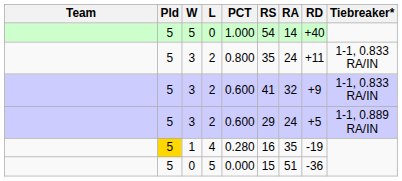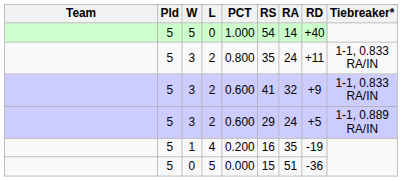 <table class=wikitable style="text-align:center">
 <tr>
 <th width=200>Team</th>
 <th width=20>Pld</th>
 <th width=20>W</th>
 <th width=20>L</th>
 <th width=40>PCT</th>
 <th width=20>RS</th>
 <th width=20>RA</th>
 <th width=20>RD</th>
 <th width=60>Tiebreaker*</th>
 </tr>
 <tr style="background:#ccffcc;">
 <td align=left><strong></strong></td>
 <td>5</td>
 <td>5</td>
 <td>0</td>
 <td>1.000</td>
 <td>54</td>
 <td>14</td>
 <td>+40</td>
 </tr>
 <tr>
 <td align=left></td>
 <td>5</td>
 <td>3</td>
 <td>2</td>
 <td>0.800</td>
 <td>35</td>
 <td>24</td>
 <td>+11</td>
 <td>1-1, 0.833 RA/IN</td>
 </tr>
 <tr style="background:#ccccff;">
 <td align=left></td>
 <td>5</td>
 <td>3</td>
 <td>2</td>
 <td>0.600</td>
 <td>41</td>
 <td>32</td>
 <td>+9</td>
 <td>1-1, 0.833 RA/IN</td>
 </tr>
 <tr style="background:#ccccff;">
 <td align=left></td>
 <td>5</td>
 <td>3</td>
 <td>2</td>
 <td>0.600</td>
 <td>29</td>
 <td>24</td>
 <td>+5</td>
 <td>1-1, 0.889 RA/IN</td>
 </tr>
 <tr>
 <td align=left></td>
-<td style="background: gold;">5</td>
+<td>5</td>
 <td>1</td>
 <td>4</td>
-<td>0.280</td>
+<td>0.200</td>
 <td>16</td>
 <td>35</td>
 <td>-19</td>
 </tr>
 <tr>
 <td align=left></td>
 <td>5</td>
 <td>0</td>
 <td>5</td>
 <td>0.000</td>
 <td>15</td>
 <td>51</td>
 <td>-36</td>
 </tr>
 </table>
